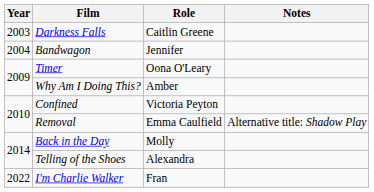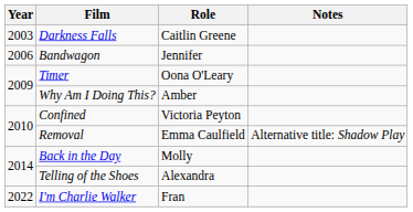 <table class="wikitable sortable">
 <tr>
 <th>Year</th>
 <th>Film</th>
 <th>Role</th>
 <th class="unsortable">Notes</th>
 </tr>
 <tr>
 <td>2003</td>
 <td><em><a href='#'>Darkness Falls</a></em></td>
 <td>Caitlin Greene</td>
 <td></td>
 </tr>
 <tr>
-<td>2004</td>
+<td>2006</td>
 <td><em>Bandwagon</em></td>
 <td>Jennifer</td>
 <td></td>
 </tr>
 <tr>
 <td rowspan="2">2009</td>
 <td><em><a href='#'>Timer</a></em></td>
 <td>Oona O'Leary</td>
 <td></td>
 </tr>
 <tr>
 <td><em>Why Am I Doing This?</em></td>
 <td>Amber</td>
 <td></td>
 </tr>
 <tr>
 <td rowspan="2">2010</td>
 <td><em>Confined</em></td>
 <td>Victoria Peyton</td>
 <td></td>
 </tr>
 <tr>
 <td><em>Removal</em></td>
 <td>Emma Caulfield</td>
 <td>Alternative title: <em>Shadow Play</em></td>
 </tr>
 <tr>
 <td rowspan="2">2014</td>
 <td><em><a href='#'>Back in the Day</a></em></td>
 <td>Molly</td>
 <td></td>
 </tr>
 <tr>
 <td><em>Telling of the Shoes</em></td>
 <td>Alexandra</td>
 <td></td>
 </tr>
 <tr>
 <td>2022</td>
 <td><em><a href='#'>I'm Charlie Walker</a></em></td>
 <td>Fran</td>
 <td></td>
 </tr>
 </table>
